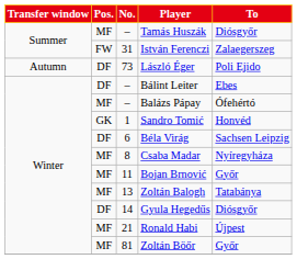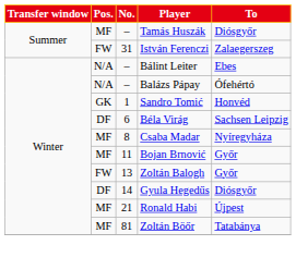 <table class="wikitable plainrowheaders sortable">
 <tr>
 <th style="background-color:#E40013;color:white;border:1px solid gold">Transfer window</th>
 <th style="background-color:#E40013;color:white;border:1px solid gold">Pos.</th>
 <th style="background-color:#E40013;color:white;border:1px solid gold">No.</th>
 <th style="background-color:#E40013;color:white;border:1px solid gold">Player</th>
 <th style="background-color:#E40013;color:white;border:1px solid gold">To</th>
 </tr>
 <tr>
 <td rowspan="2" style="text-align:center;">Summer</td>
 <td style="text-align:center;">MF</td>
 <td style="text-align:center;">–</td>
 <td style="text-align:left;"> <a href='#'>Tamás Huszák</a></td>
 <td style="text-align:left;"><a href='#'>Diósgyőr</a></td>
 </tr>
 <tr>
 <td style="text-align:center;">FW</td>
 <td style="text-align:center;">31</td>
 <td style="text-align:left;"> <a href='#'>István Ferenczi</a></td>
 <td style="text-align:left;"><a href='#'>Zalaegerszeg</a></td>
 </tr>
 <tr>
-<td style="text-align:center;">Autumn</td>
-<td style="text-align:center;">DF</td>
-<td style="text-align:center;">73</td>
-<td style="text-align:left;"> <a href='#'>László Éger</a></td>
-<td style="text-align:left;"> <a href='#'>Poli Ejido</a></td>
-</tr>
-<tr>
 <td rowspan="10" style="text-align:center;">Winter</td>
-<td style="text-align:center;">DF</td>
+<td style="text-align:center;">N/A</td>
 <td style="text-align:center;">–</td>
 <td style="text-align:left;"> Bálint Leiter</td>
 <td style="text-align:left;"><a href='#'>Ebes</a></td>
 </tr>
 <tr>
-<td style="text-align:center;">MF</td>
+<td style="text-align:center;">N/A</td>
 <td style="text-align:center;">–</td>
 <td style="text-align:left;"> Balázs Pápay</td>
 <td style="text-align:left;">Ófehértó</td>
 </tr>
 <tr>
 <td style="text-align:center;">GK</td>
 <td style="text-align:center;">1</td>
 <td style="text-align:left;"> <a href='#'>Sandro Tomić</a></td>
 <td style="text-align:left;"><a href='#'>Honvéd</a></td>
 </tr>
 <tr>
 <td style="text-align:center;">DF</td>
 <td style="text-align:center;">6</td>
 <td style="text-align:left;"> <a href='#'>Béla Virág</a></td>
 <td style="text-align:left;"> <a href='#'>Sachsen Leipzig</a></td>
 </tr>
 <tr>
 <td style="text-align:center;">MF</td>
 <td style="text-align:center;">8</td>
 <td style="text-align:left;"> <a href='#'>Csaba Madar</a></td>
 <td style="text-align:left;"><a href='#'>Nyíregyháza</a></td>
 </tr>
 <tr>
 <td style="text-align:center;">MF</td>
 <td style="text-align:center;">11</td>
 <td style="text-align:left;"> <a href='#'>Bojan Brnović</a></td>
 <td style="text-align:left;"><a href='#'>Győr</a></td>
 </tr>
 <tr>
-<td style="text-align:center;">MF</td>
+<td style="text-align:center;">FW</td>
 <td style="text-align:center;">13</td>
 <td style="text-align:left;"> <a href='#'>Zoltán Balogh</a></td>
-<td style="text-align:left;"><a href='#'>Tatabánya</a></td>
+<td style="text-align:left;"><a href='#'>Győr</a></td>
 </tr>
 <tr>
 <td style="text-align:center;">DF</td>
 <td style="text-align:center;">14</td>
 <td style="text-align:left;"> <a href='#'>Gyula Hegedűs</a></td>
 <td style="text-align:left;"><a href='#'>Diósgyőr</a></td>
 </tr>
 <tr>
 <td style="text-align:center;">MF</td>
 <td style="text-align:center;">21</td>
 <td style="text-align:left;"> <a href='#'>Ronald Habi</a></td>
 <td style="text-align:left;"><a href='#'>Újpest</a></td>
 </tr>
 <tr>
 <td style="text-align:center;">MF</td>
 <td style="text-align:center;">81</td>
 <td style="text-align:left;"> <a href='#'>Zoltán Böőr</a></td>
-<td style="text-align:left;"><a href='#'>Győr</a></td>
+<td style="text-align:left;"><a href='#'>Tatabánya</a></td>
 </tr>
 <tr>
 </tr>
 </table>
